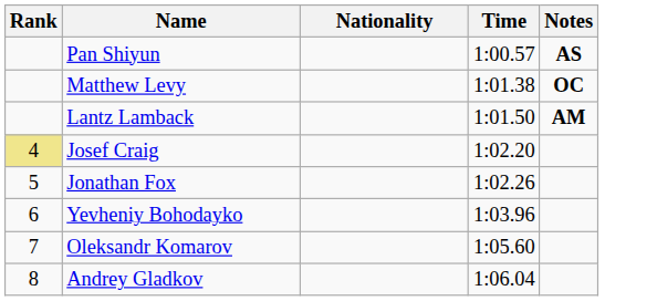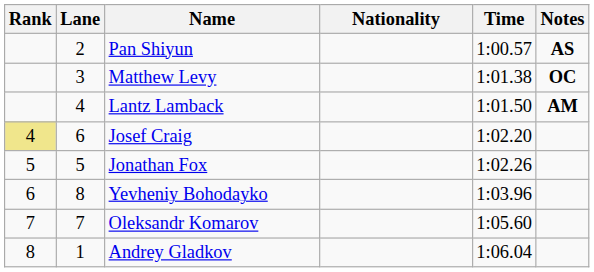 <table class="wikitable sortable" style="text-align:center">
 <tr>
 <th>Rank</th>
+<th>Lane</th>
 <th style="width:180px">Name</th>
 <th style="width:125px">Nationality</th>
 <th>Time</th>
 <th>Notes</th>
 </tr>
 <tr>
 <td></td>
+<td>2</td>
 <td style="text-align:left;"><a href='#'>Pan Shiyun</a></td>
 <td style="text-align:left;"></td>
 <td>1:00.57</td>
 <td><strong>AS</strong></td>
 </tr>
 <tr>
 <td></td>
+<td>3</td>
 <td style="text-align:left;"><a href='#'>Matthew Levy</a></td>
 <td style="text-align:left;"></td>
 <td>1:01.38</td>
 <td><strong>OC</strong></td>
 </tr>
 <tr>
 <td></td>
+<td>4</td>
 <td style="text-align:left;"><a href='#'>Lantz Lamback</a></td>
 <td style="text-align:left;"></td>
 <td>1:01.50</td>
 <td><strong>AM</strong></td>
 </tr>
 <tr>
 <td style="background: khaki;">4</td>
+<td>6</td>
 <td style="text-align:left;"><a href='#'>Josef Craig</a></td>
 <td style="text-align:left;"></td>
 <td>1:02.20</td>
 <td></td>
 </tr>
 <tr>
+<td>5</td>
 <td>5</td>
 <td style="text-align:left;"><a href='#'>Jonathan Fox</a></td>
 <td style="text-align:left;"></td>
 <td>1:02.26</td>
 <td></td>
 </tr>
 <tr>
 <td>6</td>
+<td>8</td>
 <td style="text-align:left;"><a href='#'>Yevheniy Bohodayko</a></td>
 <td style="text-align:left;"></td>
 <td>1:03.96</td>
 <td></td>
 </tr>
 <tr>
+<td>7</td>
 <td>7</td>
 <td style="text-align:left;"><a href='#'>Oleksandr Komarov</a></td>
 <td style="text-align:left;"></td>
 <td>1:05.60</td>
 <td></td>
 </tr>
 <tr>
 <td>8</td>
+<td>1</td>
 <td style="text-align:left;"><a href='#'>Andrey Gladkov</a></td>
 <td style="text-align:left;"></td>
 <td>1:06.04</td>
 <td></td>
 </tr>
 </table>
